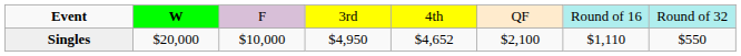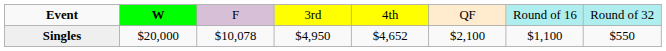 <table class=wikitable style=font-size:95%;text-align:center>
 <tr>
 <td style="width:130px"><strong>Event</strong></td>
 <td style="width:85px; background:lime"><strong>W</strong></td>
 <td style="width:85px; background:thistle">F</td>
 <td style="width:85px; background:#ffff00">3rd</td>
 <td style="width:85px; background:#ffff00">4th</td>
 <td style="width:85px; background:#ffebcd">QF</td>
 <td style="width:85px; background:#afeeee">Round of 16</td>
 <td style="width:85px; background:#afeeee">Round of 32</td>
 </tr>
 <tr>
 <th style=background:#efefef>Singles </th>
 <td>$20,000</td>
-<td>$10,000</td>
+<td>$10,078</td>
 <td>$4,950</td>
 <td>$4,652</td>
 <td>$2,100</td>
-<td>$1,110</td>
+<td>$1,100</td>
 <td>$550</td>
 </tr>
 </table>
